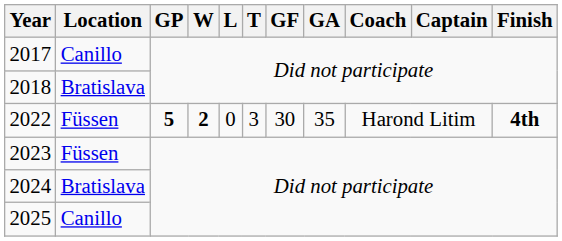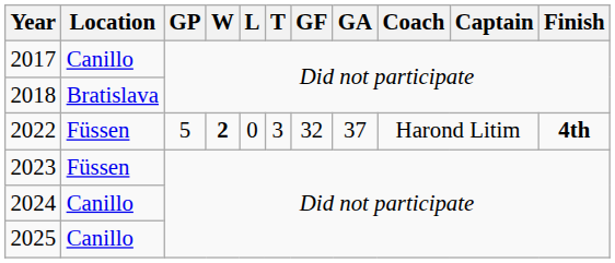 <table class="wikitable sortable" style="text-align:center;">
 <tr>
 <th>Year</th>
 <th>Location</th>
 <th>GP</th>
 <th>W</th>
 <th>L</th>
 <th>T</th>
 <th>GF</th>
 <th>GA</th>
 <th>Coach</th>
 <th>Captain</th>
 <th>Finish</th>
 </tr>
 <tr>
 <td>2017</td>
 <td align=left> <a href='#'>Canillo</a></td>
 <td colspan=9 rowspan=2><em>Did not participate</em></td>
 </tr>
 <tr>
 <td>2018</td>
 <td align=left> <a href='#'>Bratislava</a></td>
 </tr>
 <tr>
 <td>2022 </td>
 <td align="left"> <a href='#'>Füssen</a></td>
-<td><strong>5</strong></td>
+<td>5</td>
 <td><strong>2</strong></td>
 <td>0</td>
 <td>3</td>
-<td>30</td>
-<td>35</td>
+<td>32</td>
+<td>37</td>
 <td colspan=2>Harond Litim</td>
 <td><strong>4th</strong></td>
 </tr>
 <tr>
 <td>2023</td>
 <td align=left> <a href='#'>Füssen</a></td>
 <td colspan=9 rowspan=3><em>Did not participate</em></td>
 </tr>
 <tr>
 <td>2024</td>
-<td align=left> <a href='#'>Bratislava</a></td>
+<td align=left> <a href='#'>Canillo</a></td>
 </tr>
 <tr>
 <td>2025</td>
 <td align=left> <a href='#'>Canillo</a></td>
 </tr>
 </table>
